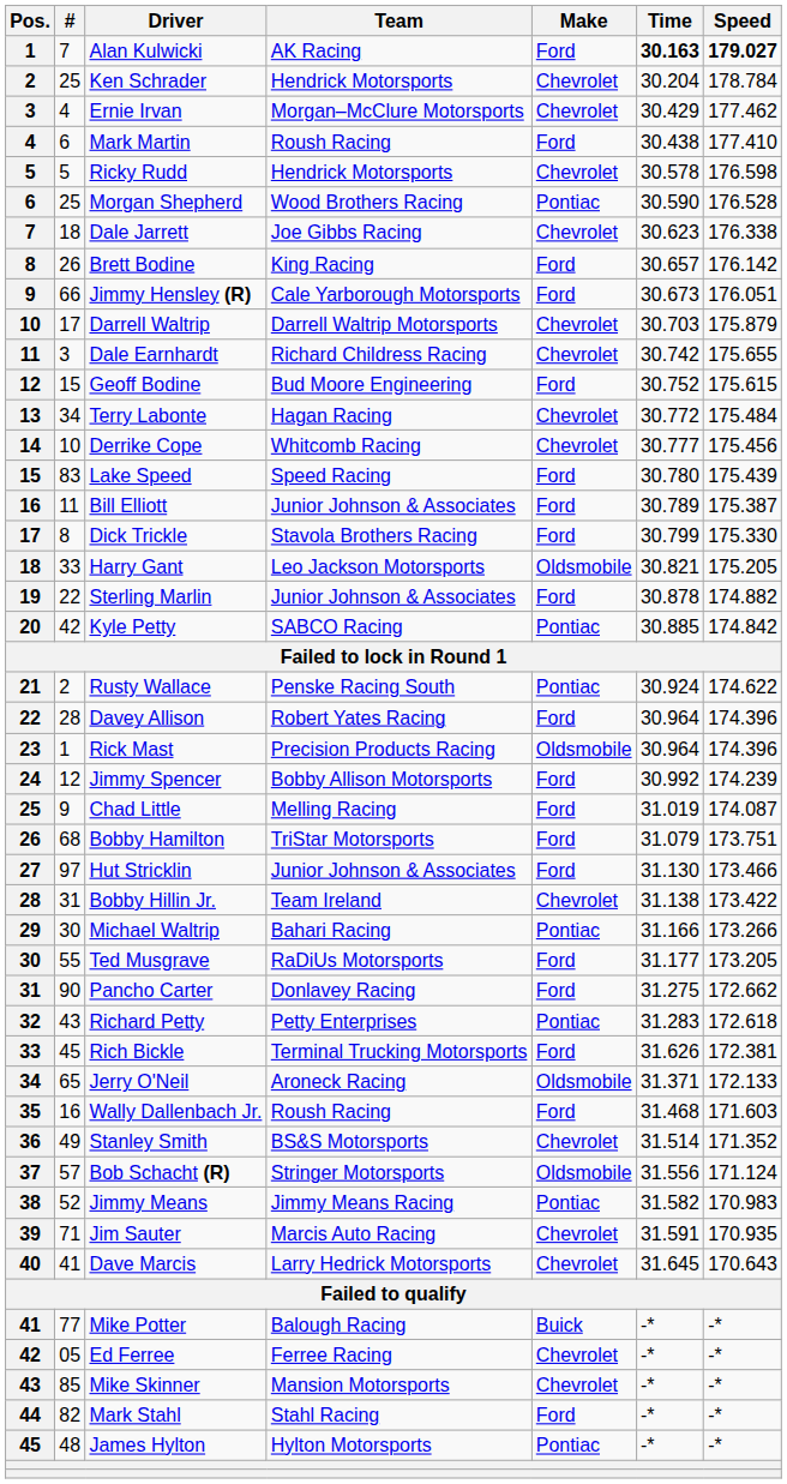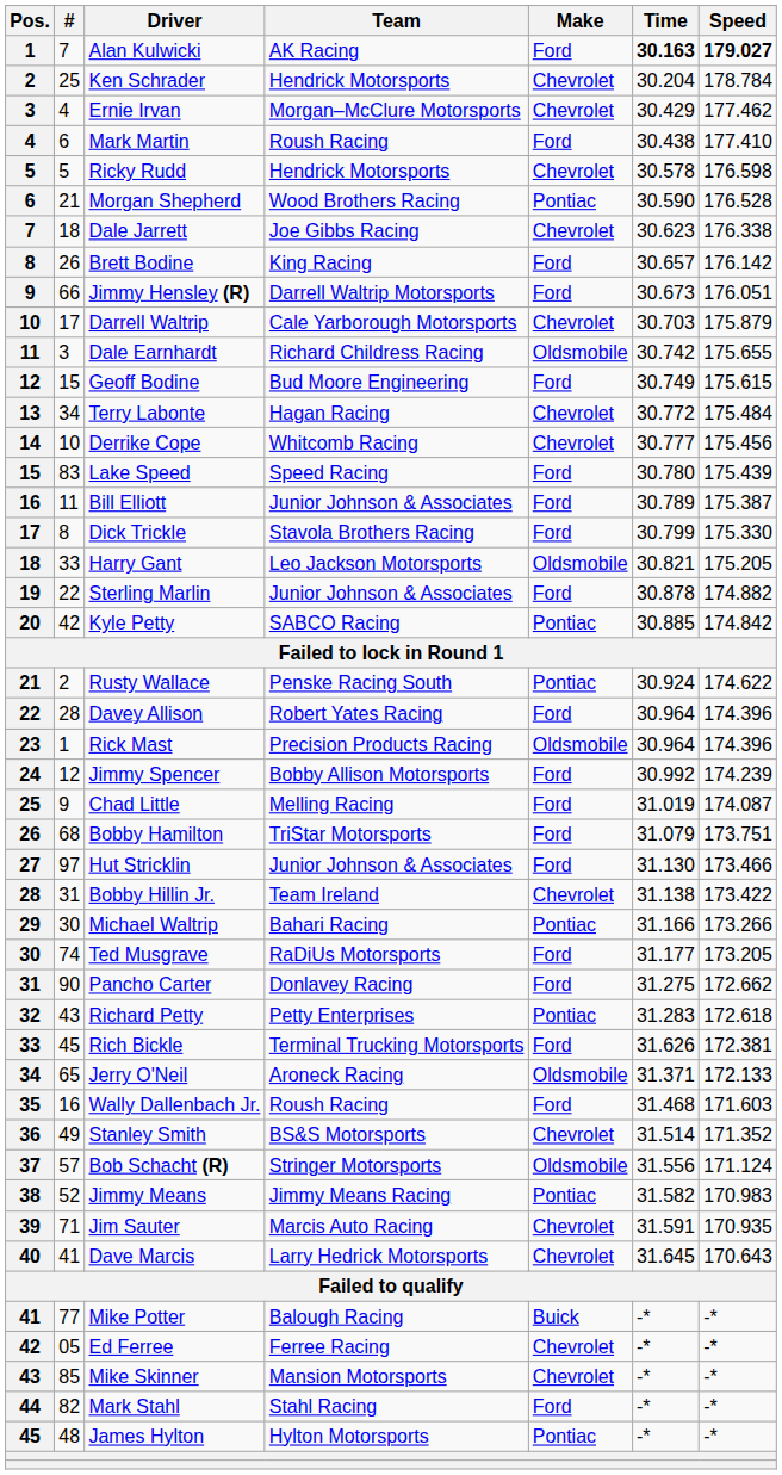 <table class="wikitable" style="font-size:95%">
 <tr>
 <th>Pos.</th>
 <th>#</th>
 <th>Driver</th>
 <th>Team</th>
 <th>Make</th>
 <th>Time</th>
 <th>Speed</th>
 </tr>
 <tr>
 <th>1</th>
 <td>7</td>
 <td><a href='#'>Alan Kulwicki</a></td>
 <td><a href='#'>AK Racing</a></td>
 <td><a href='#'>Ford</a></td>
 <td><strong>30.163</strong></td>
 <td><strong>179.027</strong></td>
 </tr>
 <tr>
 <th>2</th>
 <td>25</td>
 <td><a href='#'>Ken Schrader</a></td>
 <td><a href='#'>Hendrick Motorsports</a></td>
 <td><a href='#'>Chevrolet</a></td>
 <td>30.204</td>
 <td>178.784</td>
 </tr>
 <tr>
 <th>3</th>
 <td>4</td>
 <td><a href='#'>Ernie Irvan</a></td>
 <td><a href='#'>Morgan–McClure Motorsports</a></td>
 <td><a href='#'>Chevrolet</a></td>
 <td>30.429</td>
 <td>177.462</td>
 </tr>
 <tr>
 <th>4</th>
 <td>6</td>
 <td><a href='#'>Mark Martin</a></td>
 <td><a href='#'>Roush Racing</a></td>
 <td><a href='#'>Ford</a></td>
 <td>30.438</td>
 <td>177.410</td>
 </tr>
 <tr>
 <th>5</th>
 <td>5</td>
 <td><a href='#'>Ricky Rudd</a></td>
 <td><a href='#'>Hendrick Motorsports</a></td>
 <td><a href='#'>Chevrolet</a></td>
 <td>30.578</td>
 <td>176.598</td>
 </tr>
 <tr>
 <th>6</th>
-<td>25</td>
+<td>21</td>
 <td><a href='#'>Morgan Shepherd</a></td>
 <td><a href='#'>Wood Brothers Racing</a></td>
 <td><a href='#'>Pontiac</a></td>
 <td>30.590</td>
 <td>176.528</td>
 </tr>
 <tr>
 <th>7</th>
 <td>18</td>
 <td><a href='#'>Dale Jarrett</a></td>
 <td><a href='#'>Joe Gibbs Racing</a></td>
 <td><a href='#'>Chevrolet</a></td>
 <td>30.623</td>
 <td>176.338</td>
 </tr>
 <tr>
 <th>8</th>
 <td>26</td>
 <td><a href='#'>Brett Bodine</a></td>
 <td><a href='#'>King Racing</a></td>
 <td><a href='#'>Ford</a></td>
 <td>30.657</td>
 <td>176.142</td>
 </tr>
 <tr>
 <th>9</th>
 <td>66</td>
 <td><a href='#'>Jimmy Hensley</a> <strong>(R)</strong></td>
-<td><a href='#'>Cale Yarborough Motorsports</a></td>
+<td><a href='#'>Darrell Waltrip Motorsports</a></td>
 <td><a href='#'>Ford</a></td>
 <td>30.673</td>
 <td>176.051</td>
 </tr>
 <tr>
 <th>10</th>
 <td>17</td>
 <td><a href='#'>Darrell Waltrip</a></td>
-<td><a href='#'>Darrell Waltrip Motorsports</a></td>
+<td><a href='#'>Cale Yarborough Motorsports</a></td>
 <td><a href='#'>Chevrolet</a></td>
 <td>30.703</td>
 <td>175.879</td>
 </tr>
 <tr>
 <th>11</th>
 <td>3</td>
 <td><a href='#'>Dale Earnhardt</a></td>
 <td><a href='#'>Richard Childress Racing</a></td>
-<td><a href='#'>Chevrolet</a></td>
+<td><a href='#'>Oldsmobile</a></td>
 <td>30.742</td>
 <td>175.655</td>
 </tr>
 <tr>
 <th>12</th>
 <td>15</td>
 <td><a href='#'>Geoff Bodine</a></td>
 <td><a href='#'>Bud Moore Engineering</a></td>
 <td><a href='#'>Ford</a></td>
-<td>30.752</td>
+<td>30.749</td>
 <td>175.615</td>
 </tr>
 <tr>
 <th>13</th>
 <td>34</td>
 <td><a href='#'>Terry Labonte</a></td>
 <td><a href='#'>Hagan Racing</a></td>
 <td><a href='#'>Chevrolet</a></td>
 <td>30.772</td>
 <td>175.484</td>
 </tr>
 <tr>
 <th>14</th>
 <td>10</td>
 <td><a href='#'>Derrike Cope</a></td>
 <td><a href='#'>Whitcomb Racing</a></td>
 <td><a href='#'>Chevrolet</a></td>
 <td>30.777</td>
 <td>175.456</td>
 </tr>
 <tr>
 <th>15</th>
 <td>83</td>
 <td><a href='#'>Lake Speed</a></td>
 <td><a href='#'>Speed Racing</a></td>
 <td><a href='#'>Ford</a></td>
 <td>30.780</td>
 <td>175.439</td>
 </tr>
 <tr>
 <th>16</th>
 <td>11</td>
 <td><a href='#'>Bill Elliott</a></td>
 <td><a href='#'>Junior Johnson & Associates</a></td>
 <td><a href='#'>Ford</a></td>
 <td>30.789</td>
 <td>175.387</td>
 </tr>
 <tr>
 <th>17</th>
 <td>8</td>
 <td><a href='#'>Dick Trickle</a></td>
 <td><a href='#'>Stavola Brothers Racing</a></td>
 <td><a href='#'>Ford</a></td>
 <td>30.799</td>
 <td>175.330</td>
 </tr>
 <tr>
 <th>18</th>
 <td>33</td>
 <td><a href='#'>Harry Gant</a></td>
 <td><a href='#'>Leo Jackson Motorsports</a></td>
 <td><a href='#'>Oldsmobile</a></td>
 <td>30.821</td>
 <td>175.205</td>
 </tr>
 <tr>
 <th>19</th>
 <td>22</td>
 <td><a href='#'>Sterling Marlin</a></td>
 <td><a href='#'>Junior Johnson & Associates</a></td>
 <td><a href='#'>Ford</a></td>
 <td>30.878</td>
 <td>174.882</td>
 </tr>
 <tr>
 <th>20</th>
 <td>42</td>
 <td><a href='#'>Kyle Petty</a></td>
 <td><a href='#'>SABCO Racing</a></td>
 <td><a href='#'>Pontiac</a></td>
 <td>30.885</td>
 <td>174.842</td>
 </tr>
 <tr>
 <th colspan="7">Failed to lock in Round 1</th>
 </tr>
 <tr>
 <th>21</th>
 <td>2</td>
 <td><a href='#'>Rusty Wallace</a></td>
 <td><a href='#'>Penske Racing South</a></td>
 <td><a href='#'>Pontiac</a></td>
 <td>30.924</td>
 <td>174.622</td>
 </tr>
 <tr>
 <th>22</th>
 <td>28</td>
 <td><a href='#'>Davey Allison</a></td>
 <td><a href='#'>Robert Yates Racing</a></td>
 <td><a href='#'>Ford</a></td>
 <td>30.964</td>
 <td>174.396</td>
 </tr>
 <tr>
 <th>23</th>
 <td>1</td>
 <td><a href='#'>Rick Mast</a></td>
 <td><a href='#'>Precision Products Racing</a></td>
 <td><a href='#'>Oldsmobile</a></td>
 <td>30.964</td>
 <td>174.396</td>
 </tr>
 <tr>
 <th>24</th>
 <td>12</td>
 <td><a href='#'>Jimmy Spencer</a></td>
 <td><a href='#'>Bobby Allison Motorsports</a></td>
 <td><a href='#'>Ford</a></td>
 <td>30.992</td>
 <td>174.239</td>
 </tr>
 <tr>
 <th>25</th>
 <td>9</td>
 <td><a href='#'>Chad Little</a></td>
 <td><a href='#'>Melling Racing</a></td>
 <td><a href='#'>Ford</a></td>
 <td>31.019</td>
 <td>174.087</td>
 </tr>
 <tr>
 <th>26</th>
 <td>68</td>
 <td><a href='#'>Bobby Hamilton</a></td>
 <td><a href='#'>TriStar Motorsports</a></td>
 <td><a href='#'>Ford</a></td>
 <td>31.079</td>
 <td>173.751</td>
 </tr>
 <tr>
 <th>27</th>
 <td>97</td>
 <td><a href='#'>Hut Stricklin</a></td>
 <td><a href='#'>Junior Johnson & Associates</a></td>
 <td><a href='#'>Ford</a></td>
 <td>31.130</td>
 <td>173.466</td>
 </tr>
 <tr>
 <th>28</th>
 <td>31</td>
 <td><a href='#'>Bobby Hillin Jr.</a></td>
 <td><a href='#'>Team Ireland</a></td>
 <td><a href='#'>Chevrolet</a></td>
 <td>31.138</td>
 <td>173.422</td>
 </tr>
 <tr>
 <th>29</th>
 <td>30</td>
 <td><a href='#'>Michael Waltrip</a></td>
 <td><a href='#'>Bahari Racing</a></td>
 <td><a href='#'>Pontiac</a></td>
 <td>31.166</td>
 <td>173.266</td>
 </tr>
 <tr>
 <th>30</th>
-<td>55</td>
+<td>74</td>
 <td><a href='#'>Ted Musgrave</a></td>
 <td><a href='#'>RaDiUs Motorsports</a></td>
 <td><a href='#'>Ford</a></td>
 <td>31.177</td>
 <td>173.205</td>
 </tr>
 <tr>
 <th>31</th>
 <td>90</td>
 <td><a href='#'>Pancho Carter</a></td>
 <td><a href='#'>Donlavey Racing</a></td>
 <td><a href='#'>Ford</a></td>
 <td>31.275</td>
 <td>172.662</td>
 </tr>
 <tr>
 <th>32</th>
 <td>43</td>
 <td><a href='#'>Richard Petty</a></td>
 <td><a href='#'>Petty Enterprises</a></td>
 <td><a href='#'>Pontiac</a></td>
 <td>31.283</td>
 <td>172.618</td>
 </tr>
 <tr>
 <th>33</th>
 <td>45</td>
 <td><a href='#'>Rich Bickle</a></td>
 <td><a href='#'>Terminal Trucking Motorsports</a></td>
 <td><a href='#'>Ford</a></td>
 <td>31.626</td>
 <td>172.381</td>
 </tr>
 <tr>
 <th>34</th>
 <td>65</td>
 <td><a href='#'>Jerry O'Neil</a></td>
 <td><a href='#'>Aroneck Racing</a></td>
 <td><a href='#'>Oldsmobile</a></td>
 <td>31.371</td>
 <td>172.133</td>
 </tr>
 <tr>
 <th>35</th>
 <td>16</td>
 <td><a href='#'>Wally Dallenbach Jr.</a></td>
 <td><a href='#'>Roush Racing</a></td>
 <td><a href='#'>Ford</a></td>
 <td>31.468</td>
 <td>171.603</td>
 </tr>
 <tr>
 <th>36</th>
 <td>49</td>
 <td><a href='#'>Stanley Smith</a></td>
 <td><a href='#'>BS&S Motorsports</a></td>
 <td><a href='#'>Chevrolet</a></td>
 <td>31.514</td>
 <td>171.352</td>
 </tr>
 <tr>
 <th>37</th>
 <td>57</td>
 <td><a href='#'>Bob Schacht</a> <strong>(R)</strong></td>
 <td><a href='#'>Stringer Motorsports</a></td>
 <td><a href='#'>Oldsmobile</a></td>
 <td>31.556</td>
 <td>171.124</td>
 </tr>
 <tr>
 <th>38</th>
 <td>52</td>
 <td><a href='#'>Jimmy Means</a></td>
 <td><a href='#'>Jimmy Means Racing</a></td>
 <td><a href='#'>Pontiac</a></td>
 <td>31.582</td>
 <td>170.983</td>
 </tr>
 <tr>
 <th>39</th>
 <td>71</td>
 <td><a href='#'>Jim Sauter</a></td>
 <td><a href='#'>Marcis Auto Racing</a></td>
 <td><a href='#'>Chevrolet</a></td>
 <td>31.591</td>
 <td>170.935</td>
 </tr>
 <tr>
 <th>40</th>
 <td>41</td>
 <td><a href='#'>Dave Marcis</a></td>
 <td><a href='#'>Larry Hedrick Motorsports</a></td>
 <td><a href='#'>Chevrolet</a></td>
 <td>31.645</td>
 <td>170.643</td>
 </tr>
 <tr>
 <th colspan="7">Failed to qualify</th>
 </tr>
 <tr>
 <th>41</th>
 <td>77</td>
 <td><a href='#'>Mike Potter</a></td>
 <td><a href='#'>Balough Racing</a></td>
 <td><a href='#'>Buick</a></td>
 <td>-*</td>
 <td>-*</td>
 </tr>
 <tr>
 <th>42</th>
 <td>05</td>
 <td><a href='#'>Ed Ferree</a></td>
 <td><a href='#'>Ferree Racing</a></td>
 <td><a href='#'>Chevrolet</a></td>
 <td>-*</td>
 <td>-*</td>
 </tr>
 <tr>
 <th>43</th>
 <td>85</td>
 <td><a href='#'>Mike Skinner</a></td>
 <td><a href='#'>Mansion Motorsports</a></td>
 <td><a href='#'>Chevrolet</a></td>
 <td>-*</td>
 <td>-*</td>
 </tr>
 <tr>
 <th>44</th>
 <td>82</td>
 <td><a href='#'>Mark Stahl</a></td>
 <td><a href='#'>Stahl Racing</a></td>
 <td><a href='#'>Ford</a></td>
 <td>-*</td>
 <td>-*</td>
 </tr>
 <tr>
 <th>45</th>
 <td>48</td>
 <td><a href='#'>James Hylton</a></td>
 <td><a href='#'>Hylton Motorsports</a></td>
 <td><a href='#'>Pontiac</a></td>
 <td>-*</td>
 <td>-*</td>
 </tr>
 <tr>
 <th colspan="7"></th>
 </tr>
 <tr>
 <th colspan="7"></th>
 </tr>
 </table>
